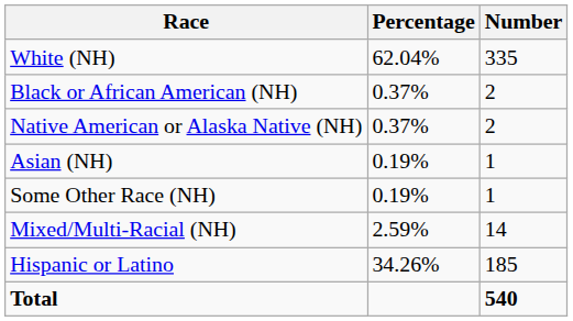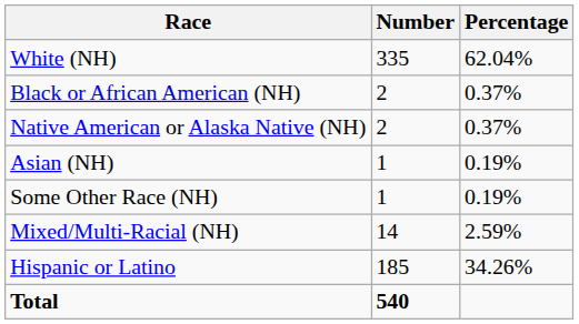 <table class="wikitable">
 <tr>
 <th>Race</th>
+<th>Number</th>
 <th>Percentage</th>
-<th>Number</th>
 </tr>
 <tr>
 <td><a href='#'>White</a> (NH)</td>
+<td>335</td>
 <td>62.04%</td>
-<td>335</td>
 </tr>
 <tr>
 <td><a href='#'>Black or African American</a> (NH)</td>
+<td>2</td>
 <td>0.37%</td>
-<td>2</td>
 </tr>
 <tr>
 <td><a href='#'>Native American</a> or <a href='#'>Alaska Native</a> (NH)</td>
+<td>2</td>
 <td>0.37%</td>
-<td>2</td>
 </tr>
 <tr>
 <td><a href='#'>Asian</a> (NH)</td>
+<td>1</td>
 <td>0.19%</td>
-<td>1</td>
 </tr>
 <tr>
 <td>Some Other Race (NH)</td>
+<td>1</td>
 <td>0.19%</td>
-<td>1</td>
 </tr>
 <tr>
 <td><a href='#'>Mixed/Multi-Racial</a> (NH)</td>
+<td>14</td>
 <td>2.59%</td>
-<td>14</td>
 </tr>
 <tr>
 <td><a href='#'>Hispanic or Latino</a></td>
+<td>185</td>
 <td>34.26%</td>
-<td>185</td>
 </tr>
 <tr>
 <td><strong>Total</strong></td>
+<td><strong>540</strong></td>
 <td></td>
-<td><strong>540</strong></td>
 </tr>
 </table>
